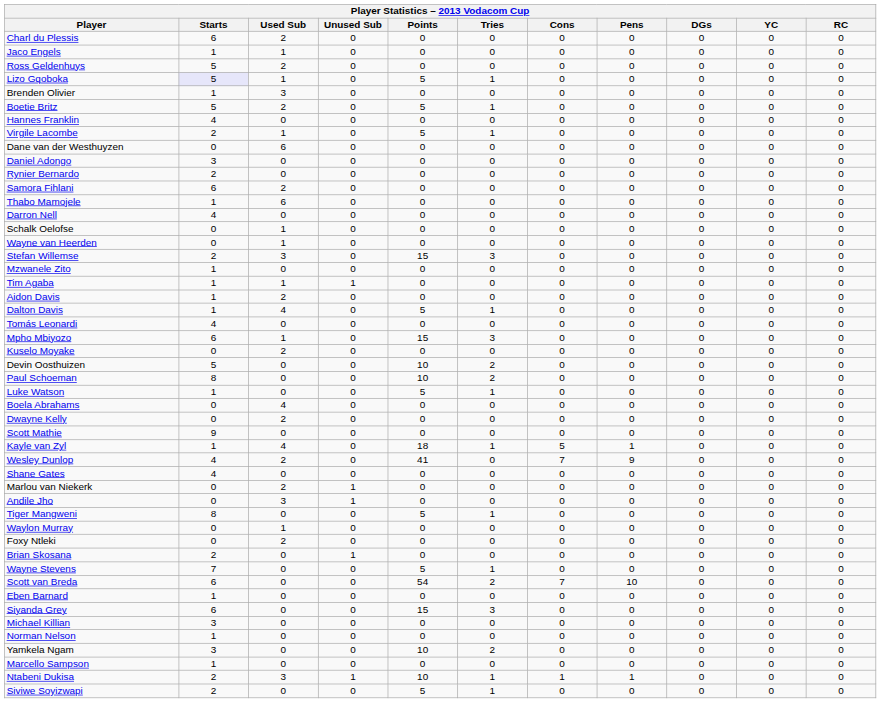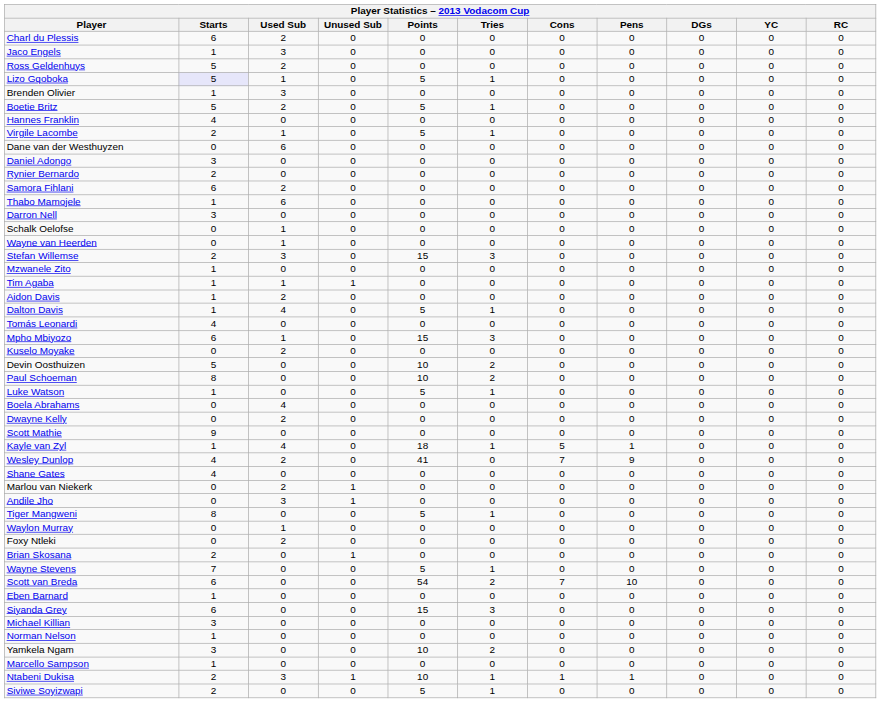 <table class="wikitable sortable"  style="text-align:center; line-height:90%; font-size:90%; width:100%;">
 <tr>
 <th colspan=11>Player Statistics – <a href='#'>2013 Vodacom Cup</a></th>
 </tr>
 <tr>
 <th style="width:20%;">Player</th>
 <th style="width:8%;">Starts</th>
 <th style="width:8%;">Used Sub</th>
 <th style="width:8%;">Unused Sub</th>
 <th style="width:8%;">Points</th>
 <th style="width:8%;">Tries</th>
 <th style="width:8%;">Cons</th>
 <th style="width:8%;">Pens</th>
 <th style="width:8%;">DGs</th>
 <th style="width:8%;">YC</th>
 <th style="width:8%;">RC<br></th>
 </tr>
 <tr>
 <td align=left><a href='#'>Charl du Plessis</a></td>
 <td>6</td>
 <td>2</td>
 <td>0</td>
 <td>0</td>
 <td>0</td>
 <td>0</td>
 <td>0</td>
 <td>0</td>
 <td>0</td>
 <td>0</td>
 </tr>
 <tr>
 <td align=left><a href='#'>Jaco Engels</a></td>
 <td>1</td>
-<td>1</td>
+<td>3</td>
 <td>0</td>
 <td>0</td>
 <td>0</td>
 <td>0</td>
 <td>0</td>
 <td>0</td>
 <td>0</td>
 <td>0</td>
 </tr>
 <tr>
 <td align=left><a href='#'>Ross Geldenhuys</a></td>
 <td>5</td>
 <td>2</td>
 <td>0</td>
 <td>0</td>
 <td>0</td>
 <td>0</td>
 <td>0</td>
 <td>0</td>
 <td>0</td>
 <td>0</td>
 </tr>
 <tr>
 <td align=left><a href='#'>Lizo Gqoboka</a></td>
 <td style="background: lavender;">5</td>
 <td>1</td>
 <td>0</td>
 <td>5</td>
 <td>1</td>
 <td>0</td>
 <td>0</td>
 <td>0</td>
 <td>0</td>
 <td>0</td>
 </tr>
 <tr>
 <td align=left>Brenden Olivier</td>
 <td>1</td>
 <td>3</td>
 <td>0</td>
 <td>0</td>
 <td>0</td>
 <td>0</td>
 <td>0</td>
 <td>0</td>
 <td>0</td>
 <td>0</td>
 </tr>
 <tr>
 <td align=left><a href='#'>Boetie Britz</a></td>
 <td>5</td>
 <td>2</td>
 <td>0</td>
 <td>5</td>
 <td>1</td>
 <td>0</td>
 <td>0</td>
 <td>0</td>
 <td>0</td>
 <td>0</td>
 </tr>
 <tr>
 <td align=left><a href='#'>Hannes Franklin</a></td>
 <td>4</td>
 <td>0</td>
 <td>0</td>
 <td>0</td>
 <td>0</td>
 <td>0</td>
 <td>0</td>
 <td>0</td>
 <td>0</td>
 <td>0</td>
 </tr>
 <tr>
 <td align=left><a href='#'>Virgile Lacombe</a></td>
 <td>2</td>
 <td>1</td>
 <td>0</td>
 <td>5</td>
 <td>1</td>
 <td>0</td>
 <td>0</td>
 <td>0</td>
 <td>0</td>
 <td>0</td>
 </tr>
 <tr>
 <td align=left>Dane van der Westhuyzen</td>
 <td>0</td>
 <td>6</td>
 <td>0</td>
 <td>0</td>
 <td>0</td>
 <td>0</td>
 <td>0</td>
 <td>0</td>
 <td>0</td>
 <td>0</td>
 </tr>
 <tr>
 <td align=left><a href='#'>Daniel Adongo</a></td>
 <td>3</td>
 <td>0</td>
 <td>0</td>
 <td>0</td>
 <td>0</td>
 <td>0</td>
 <td>0</td>
 <td>0</td>
 <td>0</td>
 <td>0</td>
 </tr>
 <tr>
 <td align=left><a href='#'>Rynier Bernardo</a></td>
 <td>2</td>
 <td>0</td>
 <td>0</td>
 <td>0</td>
 <td>0</td>
 <td>0</td>
 <td>0</td>
 <td>0</td>
 <td>0</td>
 <td>0</td>
 </tr>
 <tr>
 <td align=left><a href='#'>Samora Fihlani</a></td>
 <td>6</td>
 <td>2</td>
 <td>0</td>
 <td>0</td>
 <td>0</td>
 <td>0</td>
 <td>0</td>
 <td>0</td>
 <td>0</td>
 <td>0</td>
 </tr>
 <tr>
 <td align=left><a href='#'>Thabo Mamojele</a></td>
 <td>1</td>
 <td>6</td>
 <td>0</td>
 <td>0</td>
 <td>0</td>
 <td>0</td>
 <td>0</td>
 <td>0</td>
 <td>0</td>
 <td>0</td>
 </tr>
 <tr>
 <td align=left><a href='#'>Darron Nell</a></td>
-<td>4</td>
+<td>3</td>
 <td>0</td>
 <td>0</td>
 <td>0</td>
 <td>0</td>
 <td>0</td>
 <td>0</td>
 <td>0</td>
 <td>0</td>
 <td>0</td>
 </tr>
 <tr>
 <td align=left>Schalk Oelofse</td>
 <td>0</td>
 <td>1</td>
 <td>0</td>
 <td>0</td>
 <td>0</td>
 <td>0</td>
 <td>0</td>
 <td>0</td>
 <td>0</td>
 <td>0</td>
 </tr>
 <tr>
 <td align=left><a href='#'>Wayne van Heerden</a></td>
 <td>0</td>
 <td>1</td>
 <td>0</td>
 <td>0</td>
 <td>0</td>
 <td>0</td>
 <td>0</td>
 <td>0</td>
 <td>0</td>
 <td>0</td>
 </tr>
 <tr>
 <td align=left><a href='#'>Stefan Willemse</a></td>
 <td>2</td>
 <td>3</td>
 <td>0</td>
 <td>15</td>
 <td>3</td>
 <td>0</td>
 <td>0</td>
 <td>0</td>
 <td>0</td>
 <td>0</td>
 </tr>
 <tr>
 <td align=left><a href='#'>Mzwanele Zito</a></td>
 <td>1</td>
 <td>0</td>
 <td>0</td>
 <td>0</td>
 <td>0</td>
 <td>0</td>
 <td>0</td>
 <td>0</td>
 <td>0</td>
 <td>0</td>
 </tr>
 <tr>
 <td align=left><a href='#'>Tim Agaba</a></td>
 <td>1</td>
 <td>1</td>
 <td>1</td>
 <td>0</td>
 <td>0</td>
 <td>0</td>
 <td>0</td>
 <td>0</td>
 <td>0</td>
 <td>0</td>
 </tr>
 <tr>
 <td align=left><a href='#'>Aidon Davis</a></td>
 <td>1</td>
 <td>2</td>
 <td>0</td>
 <td>0</td>
 <td>0</td>
 <td>0</td>
 <td>0</td>
 <td>0</td>
 <td>0</td>
 <td>0</td>
 </tr>
 <tr>
 <td align=left><a href='#'>Dalton Davis</a></td>
 <td>1</td>
 <td>4</td>
 <td>0</td>
 <td>5</td>
 <td>1</td>
 <td>0</td>
 <td>0</td>
 <td>0</td>
 <td>0</td>
 <td>0</td>
 </tr>
 <tr>
 <td align=left><a href='#'>Tomás Leonardi</a></td>
 <td>4</td>
 <td>0</td>
 <td>0</td>
 <td>0</td>
 <td>0</td>
 <td>0</td>
 <td>0</td>
 <td>0</td>
 <td>0</td>
 <td>0</td>
 </tr>
 <tr>
 <td align=left><a href='#'>Mpho Mbiyozo</a></td>
 <td>6</td>
 <td>1</td>
 <td>0</td>
 <td>15</td>
 <td>3</td>
 <td>0</td>
 <td>0</td>
 <td>0</td>
 <td>0</td>
 <td>0</td>
 </tr>
 <tr>
 <td align=left><a href='#'>Kuselo Moyake</a></td>
 <td>0</td>
 <td>2</td>
 <td>0</td>
 <td>0</td>
 <td>0</td>
 <td>0</td>
 <td>0</td>
 <td>0</td>
 <td>0</td>
 <td>0</td>
 </tr>
 <tr>
 <td align=left>Devin Oosthuizen</td>
 <td>5</td>
 <td>0</td>
 <td>0</td>
 <td>10</td>
 <td>2</td>
 <td>0</td>
 <td>0</td>
 <td>0</td>
 <td>0</td>
 <td>0</td>
 </tr>
 <tr>
 <td align=left><a href='#'>Paul Schoeman</a></td>
 <td>8</td>
 <td>0</td>
 <td>0</td>
 <td>10</td>
 <td>2</td>
 <td>0</td>
 <td>0</td>
 <td>0</td>
 <td>0</td>
 <td>0</td>
 </tr>
 <tr>
 <td align=left><a href='#'>Luke Watson</a></td>
 <td>1</td>
 <td>0</td>
 <td>0</td>
 <td>5</td>
 <td>1</td>
 <td>0</td>
 <td>0</td>
 <td>0</td>
 <td>0</td>
 <td>0</td>
 </tr>
 <tr>
 <td align=left><a href='#'>Boela Abrahams</a></td>
 <td>0</td>
 <td>4</td>
 <td>0</td>
 <td>0</td>
 <td>0</td>
 <td>0</td>
 <td>0</td>
 <td>0</td>
 <td>0</td>
 <td>0</td>
 </tr>
 <tr>
 <td align=left><a href='#'>Dwayne Kelly</a></td>
 <td>0</td>
 <td>2</td>
 <td>0</td>
 <td>0</td>
 <td>0</td>
 <td>0</td>
 <td>0</td>
 <td>0</td>
 <td>0</td>
 <td>0</td>
 </tr>
 <tr>
 <td align=left><a href='#'>Scott Mathie</a></td>
 <td>9</td>
 <td>0</td>
 <td>0</td>
 <td>0</td>
 <td>0</td>
 <td>0</td>
 <td>0</td>
 <td>0</td>
 <td>0</td>
 <td>0</td>
 </tr>
 <tr>
 <td align=left><a href='#'>Kayle van Zyl</a></td>
 <td>1</td>
 <td>4</td>
 <td>0</td>
 <td>18</td>
 <td>1</td>
 <td>5</td>
 <td>1</td>
 <td>0</td>
 <td>0</td>
 <td>0</td>
 </tr>
 <tr>
 <td align=left><a href='#'>Wesley Dunlop</a></td>
 <td>4</td>
 <td>2</td>
 <td>0</td>
 <td>41</td>
 <td>0</td>
 <td>7</td>
 <td>9</td>
 <td>0</td>
 <td>0</td>
 <td>0</td>
 </tr>
 <tr>
 <td align=left><a href='#'>Shane Gates</a></td>
 <td>4</td>
 <td>0</td>
 <td>0</td>
 <td>0</td>
 <td>0</td>
 <td>0</td>
 <td>0</td>
 <td>0</td>
 <td>0</td>
 <td>0</td>
 </tr>
 <tr>
 <td align=left>Marlou van Niekerk</td>
 <td>0</td>
 <td>2</td>
 <td>1</td>
 <td>0</td>
 <td>0</td>
 <td>0</td>
 <td>0</td>
 <td>0</td>
 <td>0</td>
 <td>0</td>
 </tr>
 <tr>
 <td align=left><a href='#'>Andile Jho</a></td>
 <td>0</td>
 <td>3</td>
 <td>1</td>
 <td>0</td>
 <td>0</td>
 <td>0</td>
 <td>0</td>
 <td>0</td>
 <td>0</td>
 <td>0</td>
 </tr>
 <tr>
 <td align=left><a href='#'>Tiger Mangweni</a></td>
 <td>8</td>
 <td>0</td>
 <td>0</td>
 <td>5</td>
 <td>1</td>
 <td>0</td>
 <td>0</td>
 <td>0</td>
 <td>0</td>
 <td>0</td>
 </tr>
 <tr>
 <td align=left><a href='#'>Waylon Murray</a></td>
 <td>0</td>
 <td>1</td>
 <td>0</td>
 <td>0</td>
 <td>0</td>
 <td>0</td>
 <td>0</td>
 <td>0</td>
 <td>0</td>
 <td>0</td>
 </tr>
 <tr>
 <td align=left>Foxy Ntleki</td>
 <td>0</td>
 <td>2</td>
 <td>0</td>
 <td>0</td>
 <td>0</td>
 <td>0</td>
 <td>0</td>
 <td>0</td>
 <td>0</td>
 <td>0</td>
 </tr>
 <tr>
 <td align=left><a href='#'>Brian Skosana</a></td>
 <td>2</td>
 <td>0</td>
 <td>1</td>
 <td>0</td>
 <td>0</td>
 <td>0</td>
 <td>0</td>
 <td>0</td>
 <td>0</td>
 <td>0</td>
 </tr>
 <tr>
 <td align=left><a href='#'>Wayne Stevens</a></td>
 <td>7</td>
 <td>0</td>
 <td>0</td>
 <td>5</td>
 <td>1</td>
 <td>0</td>
 <td>0</td>
 <td>0</td>
 <td>0</td>
 <td>0</td>
 </tr>
 <tr>
 <td align=left><a href='#'>Scott van Breda</a></td>
 <td>6</td>
 <td>0</td>
 <td>0</td>
 <td>54</td>
 <td>2</td>
 <td>7</td>
 <td>10</td>
 <td>0</td>
 <td>0</td>
 <td>0</td>
 </tr>
 <tr>
 <td align=left><a href='#'>Eben Barnard</a></td>
 <td>1</td>
 <td>0</td>
 <td>0</td>
 <td>0</td>
 <td>0</td>
 <td>0</td>
 <td>0</td>
 <td>0</td>
 <td>0</td>
 <td>0</td>
 </tr>
 <tr>
 <td align=left><a href='#'>Siyanda Grey</a></td>
 <td>6</td>
 <td>0</td>
 <td>0</td>
 <td>15</td>
 <td>3</td>
 <td>0</td>
 <td>0</td>
 <td>0</td>
 <td>0</td>
 <td>0</td>
 </tr>
 <tr>
 <td align=left><a href='#'>Michael Killian</a></td>
 <td>3</td>
 <td>0</td>
 <td>0</td>
 <td>0</td>
 <td>0</td>
 <td>0</td>
 <td>0</td>
 <td>0</td>
 <td>0</td>
 <td>0</td>
 </tr>
 <tr>
 <td align=left><a href='#'>Norman Nelson</a></td>
 <td>1</td>
 <td>0</td>
 <td>0</td>
 <td>0</td>
 <td>0</td>
 <td>0</td>
 <td>0</td>
 <td>0</td>
 <td>0</td>
 <td>0</td>
 </tr>
 <tr>
 <td align=left>Yamkela Ngam</td>
 <td>3</td>
 <td>0</td>
 <td>0</td>
 <td>10</td>
 <td>2</td>
 <td>0</td>
 <td>0</td>
 <td>0</td>
 <td>0</td>
 <td>0</td>
 </tr>
 <tr>
 <td align=left><a href='#'>Marcello Sampson</a></td>
 <td>1</td>
 <td>0</td>
 <td>0</td>
 <td>0</td>
 <td>0</td>
 <td>0</td>
 <td>0</td>
 <td>0</td>
 <td>0</td>
 <td>0</td>
 </tr>
 <tr>
 <td align=left><a href='#'>Ntabeni Dukisa</a></td>
 <td>2</td>
 <td>3</td>
 <td>1</td>
 <td>10</td>
 <td>1</td>
 <td>1</td>
 <td>1</td>
 <td>0</td>
 <td>0</td>
 <td>0</td>
 </tr>
 <tr>
 <td align=left><a href='#'>Siviwe Soyizwapi</a></td>
 <td>2</td>
 <td>0</td>
 <td>0</td>
 <td>5</td>
 <td>1</td>
 <td>0</td>
 <td>0</td>
 <td>0</td>
 <td>0</td>
 <td>0</td>
 </tr>
 </table>
